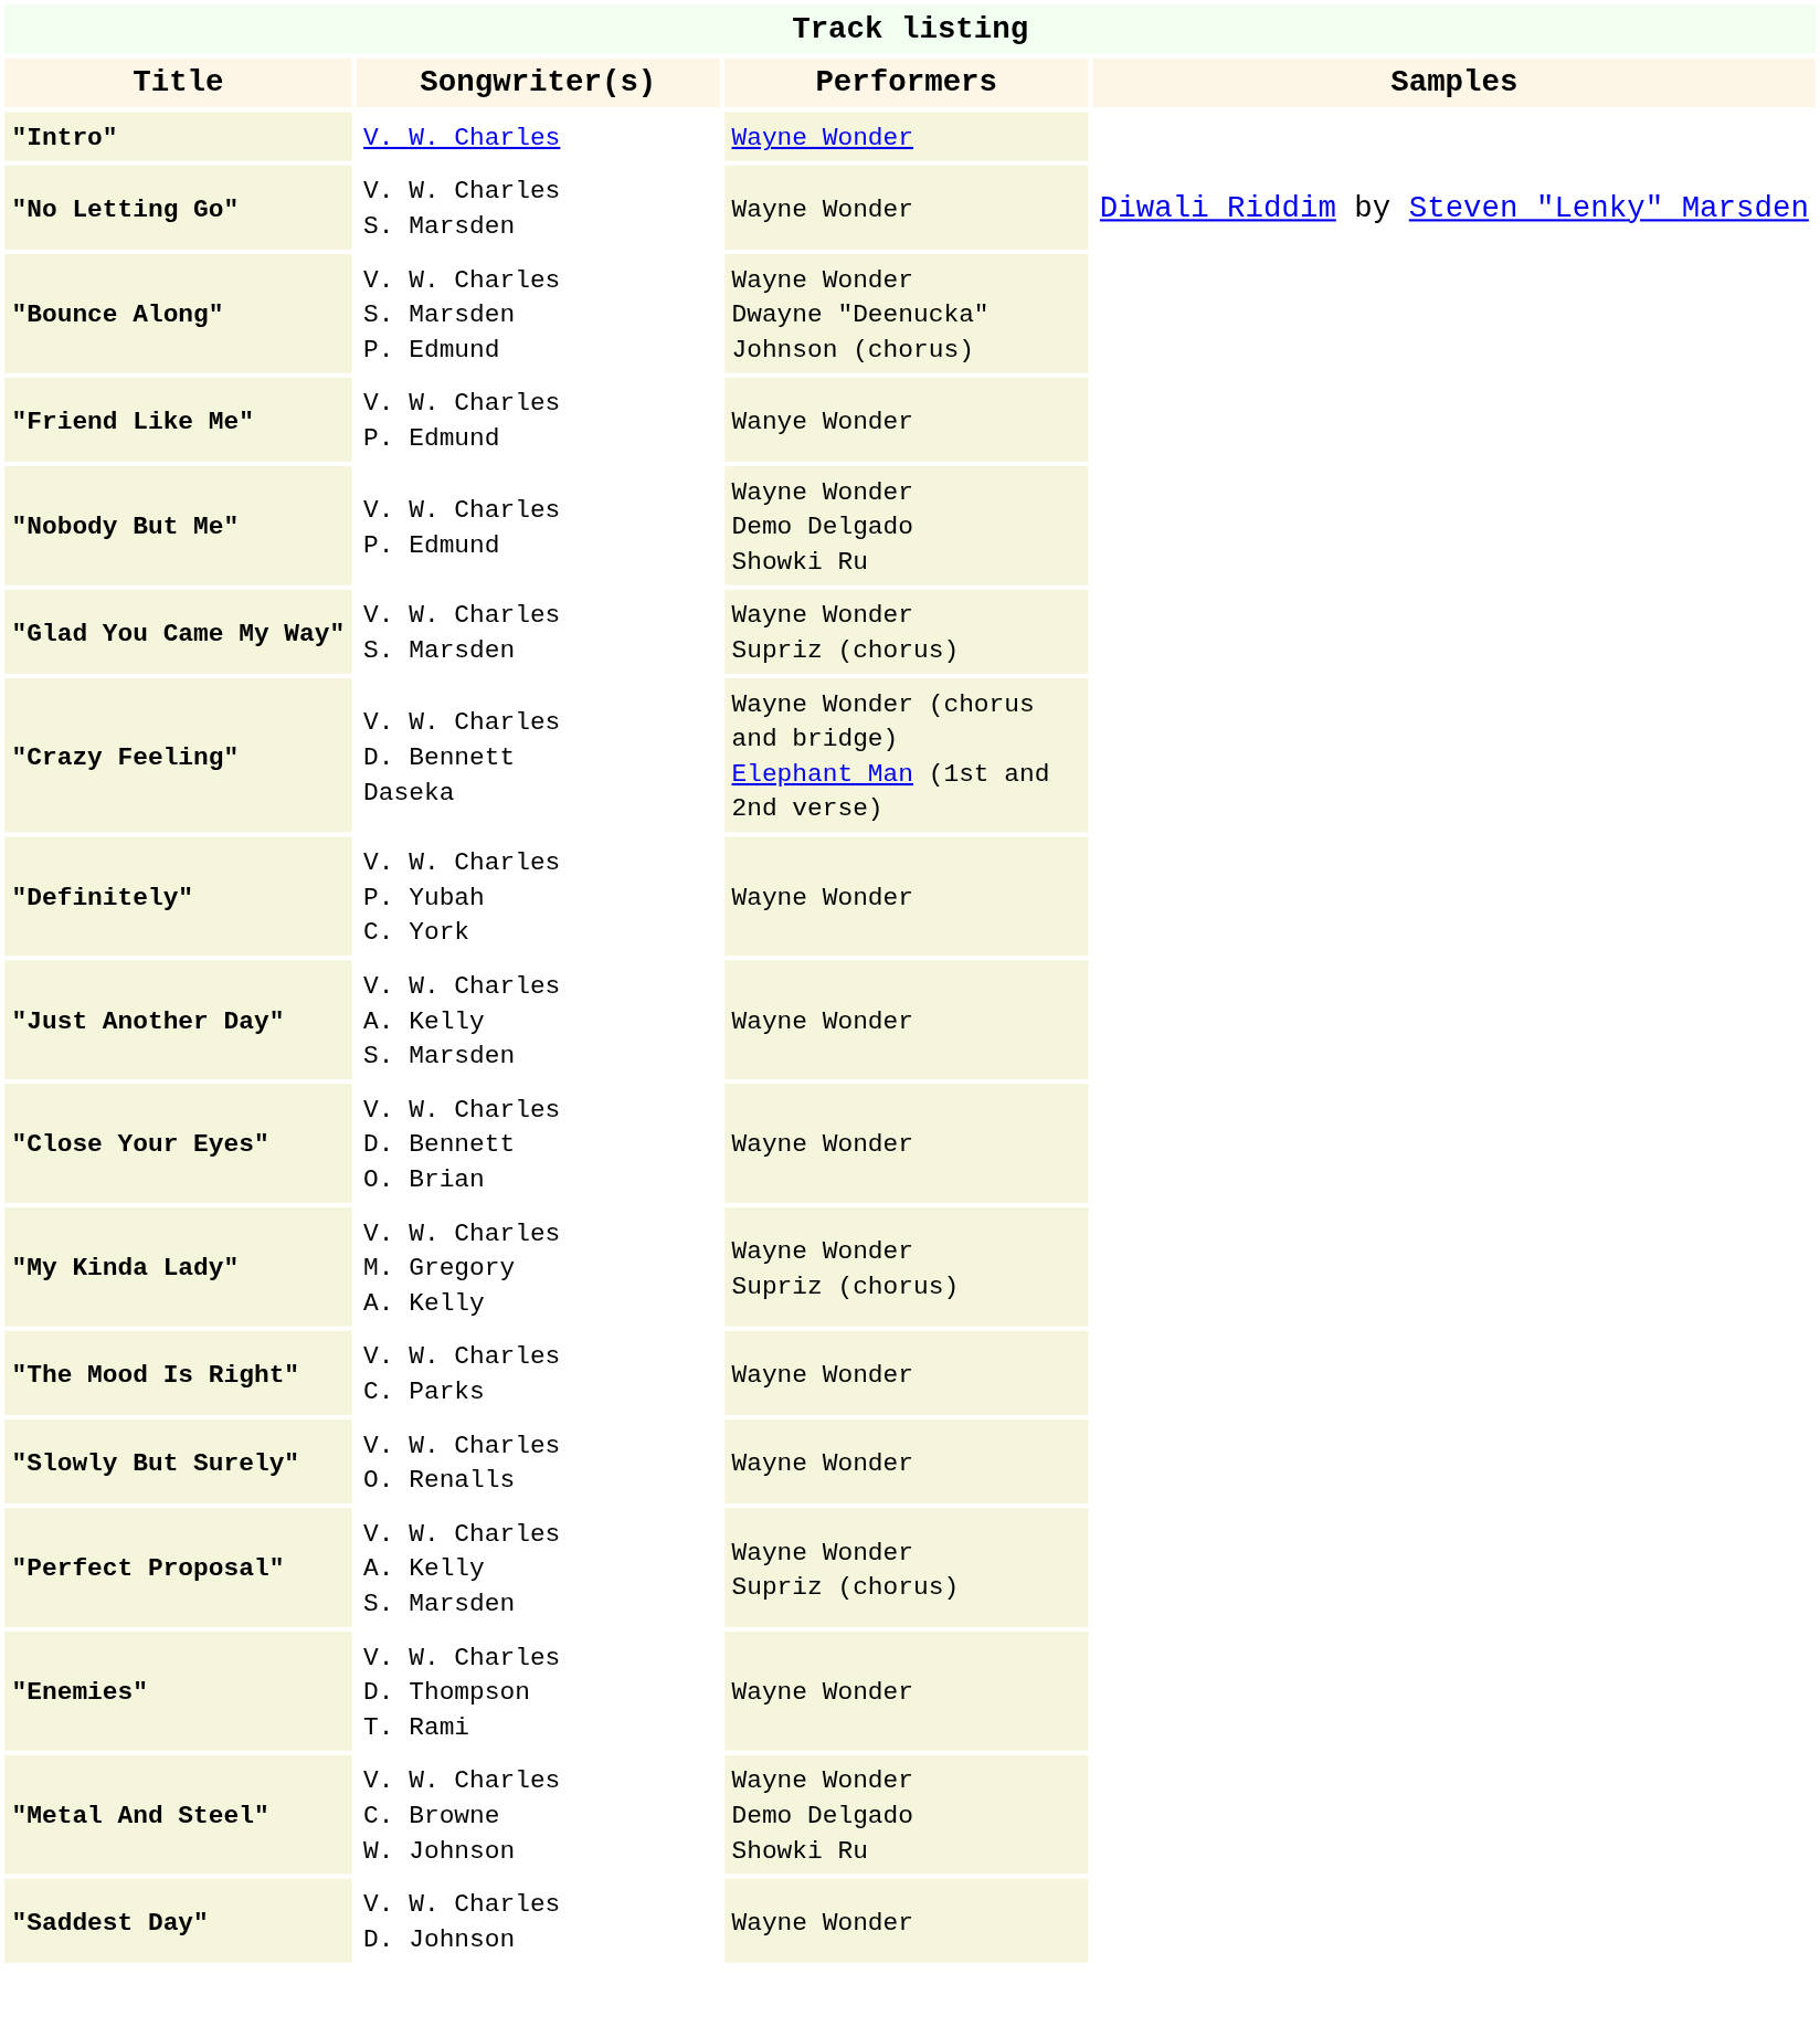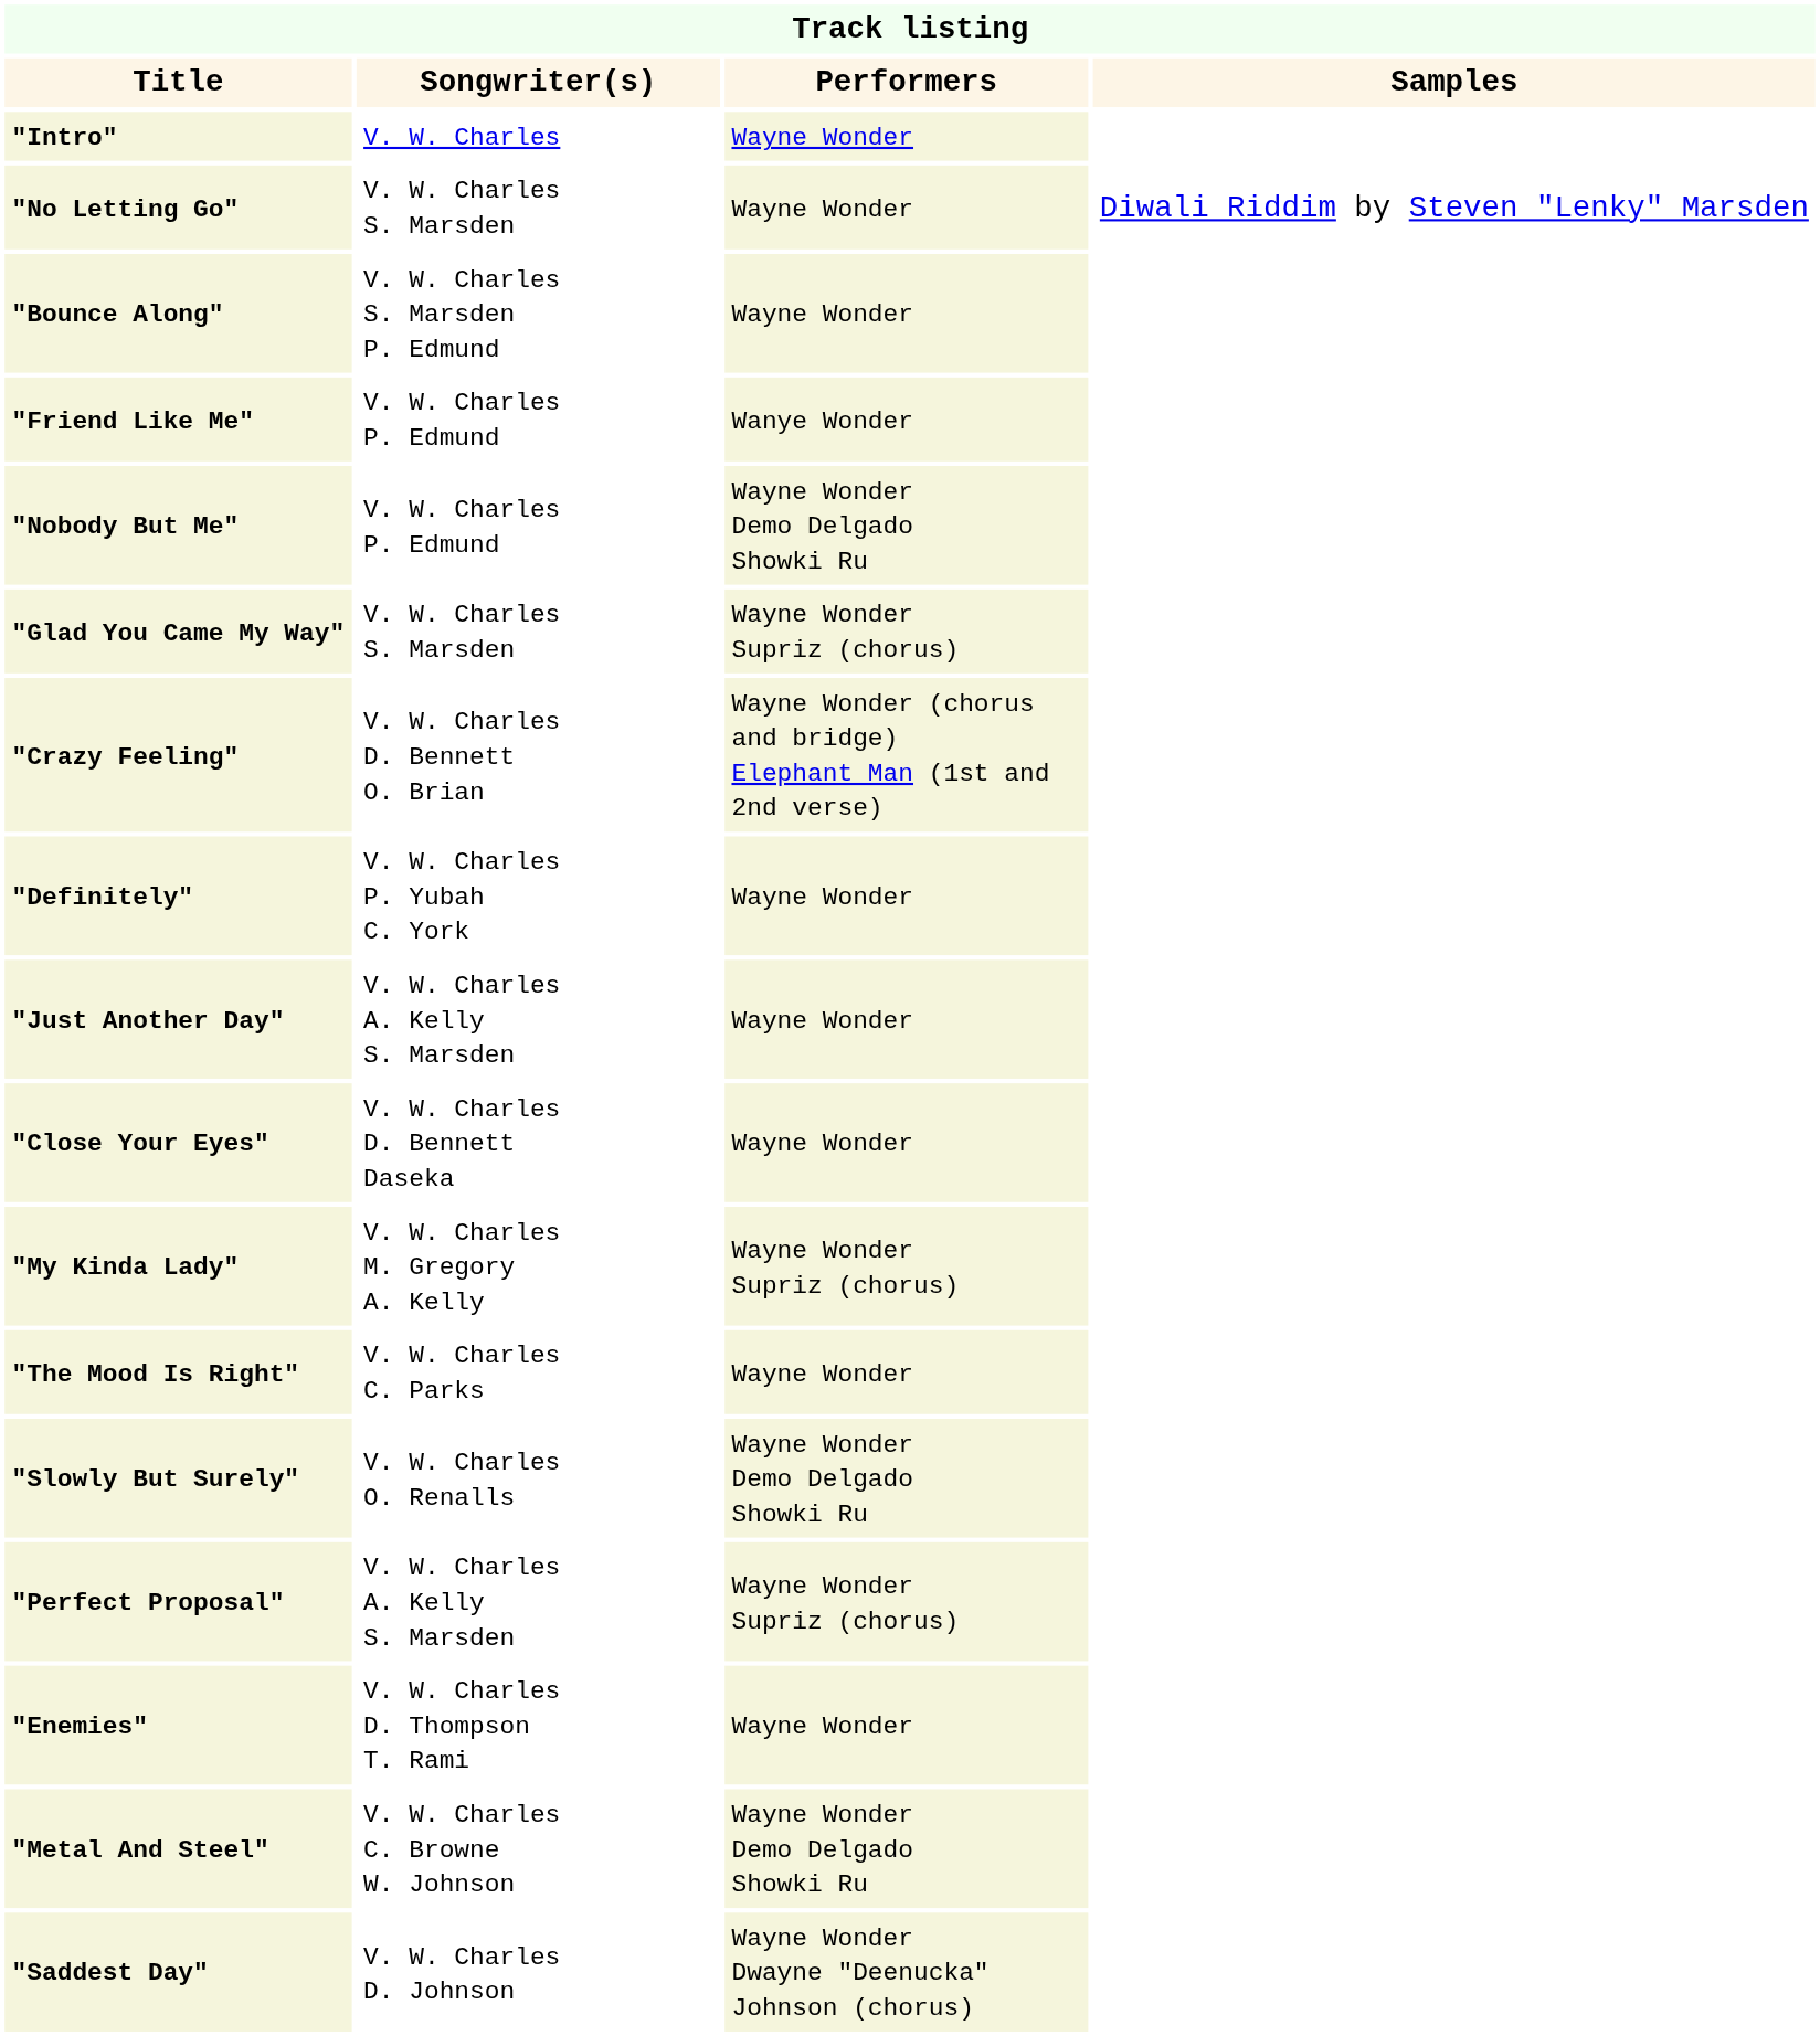 <table cellpadding="3">
 <tr>
 <th align="center" bgcolor="honeydew" colspan="4">Track listing</th>
 </tr>
 <tr>
 <th align="center" bgcolor="oldlace">Title</th>
 <th align="center" width="150" bgcolor="oldlace">Songwriter(s)</th>
 <th align="center" width="150" bgcolor="oldlace">Performers</th>
 <th align="center" bgcolor="oldlace">Samples</th>
 </tr>
 <tr>
 <td bgcolor="beige"><small><strong>"Intro"</strong></small></td>
 <td><small><a href='#'>V. W. Charles</a></small></td>
 <td bgcolor="beige"><small><a href='#'>Wayne Wonder</a></small></td>
 <td></td>
 </tr>
 <tr>
 <td bgcolor="beige"><small><strong>"No Letting Go"</strong></small></td>
 <td><small>V. W. Charles<br>S. Marsden</small></td>
 <td bgcolor="beige"><small>Wayne Wonder</small></td>
 <td><a href='#'>Diwali Riddim</a> by <a href='#'>Steven "Lenky" Marsden</a></td>
 </tr>
 <tr>
 <td bgcolor="beige"><small><strong>"Bounce Along"</strong></small></td>
 <td><small>V. W. Charles<br>S. Marsden<br>P. Edmund</small></td>
-<td bgcolor="beige"><small>Wayne Wonder<br>Dwayne "Deenucka" Johnson (chorus)</small></td>
+<td bgcolor="beige"><small>Wayne Wonder</small></td>
 <td></td>
 </tr>
 <tr>
 <td bgcolor="beige"><small><strong>"Friend Like Me"</strong></small></td>
 <td><small>V. W. Charles<br>P. Edmund</small></td>
 <td bgcolor="beige"><small>Wanye Wonder</small></td>
 <td></td>
 </tr>
 <tr>
 <td bgcolor="beige"><small><strong>"Nobody But Me"</strong></small></td>
 <td><small>V. W. Charles<br>P. Edmund</small></td>
 <td bgcolor="beige"><small>Wayne Wonder<br>Demo Delgado<br>Showki Ru</small></td>
 <td></td>
 </tr>
 <tr>
 <td bgcolor="beige"><small><strong>"Glad You Came My Way"</strong></small></td>
 <td><small>V. W. Charles<br>S. Marsden</small></td>
 <td bgcolor="beige"><small>Wayne Wonder<br>Supriz (chorus)</small></td>
 <td></td>
 </tr>
 <tr>
 <td bgcolor="beige"><small><strong>"Crazy Feeling"</strong></small></td>
-<td><small>V. W. Charles<br>D. Bennett<br>Daseka</small></td>
+<td><small>V. W. Charles<br>D. Bennett<br>O. Brian</small></td>
 <td bgcolor="beige"><small>Wayne Wonder (chorus and bridge)<br><a href='#'>Elephant Man</a> (1st and 2nd verse)</small></td>
 <td></td>
 </tr>
 <tr>
 <td bgcolor="beige"><small><strong>"Definitely"</strong></small></td>
 <td><small>V. W. Charles<br>P. Yubah<br>C. York</small></td>
 <td bgcolor="beige"><small>Wayne Wonder</small></td>
 <td></td>
 </tr>
 <tr>
 <td bgcolor="beige"><small><strong>"Just Another Day"</strong></small></td>
 <td><small>V. W. Charles<br>A. Kelly<br>S. Marsden</small></td>
 <td bgcolor="beige"><small>Wayne Wonder</small></td>
 <td></td>
 </tr>
 <tr>
 <td bgcolor="beige"><small><strong>"Close Your Eyes"</strong></small></td>
-<td><small>V. W. Charles<br>D. Bennett<br>O. Brian</small></td>
+<td><small>V. W. Charles<br>D. Bennett<br>Daseka</small></td>
 <td bgcolor="beige"><small>Wayne Wonder</small></td>
 <td></td>
 </tr>
 <tr>
 <td bgcolor="beige"><small><strong>"My Kinda Lady"</strong></small></td>
 <td><small>V. W. Charles<br>M. Gregory<br>A. Kelly</small></td>
 <td bgcolor="beige"><small>Wayne Wonder<br>Supriz (chorus)</small></td>
 <td></td>
 </tr>
 <tr>
 <td bgcolor="beige"><small><strong>"The Mood Is Right"</strong></small></td>
 <td><small>V. W. Charles<br>C. Parks</small></td>
 <td bgcolor="beige"><small>Wayne Wonder</small></td>
 <td></td>
 </tr>
 <tr>
 <td bgcolor="beige"><small><strong>"Slowly But Surely"</strong></small></td>
 <td><small>V. W. Charles<br>O. Renalls</small></td>
-<td bgcolor="beige"><small>Wayne Wonder</small></td>
+<td bgcolor="beige"><small>Wayne Wonder<br>Demo Delgado<br>Showki Ru</small></td>
 <td></td>
 </tr>
 <tr>
 <td bgcolor="beige"><small><strong>"Perfect Proposal"</strong></small></td>
 <td><small>V. W. Charles<br>A. Kelly<br>S. Marsden</small></td>
 <td bgcolor="beige"><small>Wayne Wonder<br>Supriz (chorus)</small></td>
 <td></td>
 </tr>
 <tr>
 <td bgcolor="beige"><small><strong>"Enemies"</strong></small></td>
 <td><small>V. W. Charles<br>D. Thompson<br>T. Rami</small></td>
 <td bgcolor="beige"><small>Wayne Wonder</small></td>
 <td></td>
 </tr>
 <tr>
 <td bgcolor="beige"><small><strong>"Metal And Steel"</strong></small></td>
 <td><small>V. W. Charles<br>C. Browne<br>W. Johnson</small></td>
 <td bgcolor="beige"><small>Wayne Wonder<br>Demo Delgado<br>Showki Ru</small></td>
 <td></td>
 </tr>
 <tr>
 <td bgcolor="beige"><small><strong>"Saddest Day"</strong></small></td>
 <td><small>V. W. Charles<br>D. Johnson</small></td>
-<td bgcolor="beige"><small>Wayne Wonder</small></td>
+<td bgcolor="beige"><small>Wayne Wonder<br>Dwayne "Deenucka" Johnson (chorus)</small></td>
 <td></td>
 </tr>
 <tr>
 </tr>
 </table>
